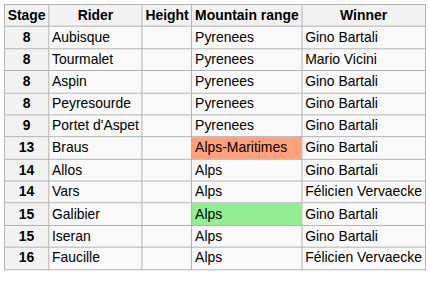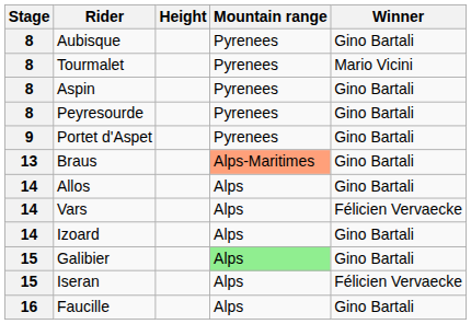 <table class="wikitable sortable">
 <tr>
 <th>Stage</th>
 <th scope="col">Rider</th>
 <th>Height</th>
 <th>Mountain range</th>
 <th scope="col">Winner</th>
 </tr>
 <tr>
 <th scope="row">8</th>
 <td>Aubisque</td>
 <td></td>
 <td>Pyrenees</td>
 <td>Gino Bartali</td>
 </tr>
 <tr>
 <th scope="row">8</th>
 <td>Tourmalet</td>
 <td></td>
 <td>Pyrenees</td>
 <td>Mario Vicini</td>
 </tr>
 <tr>
 <th scope="row">8</th>
 <td>Aspin</td>
 <td></td>
 <td>Pyrenees</td>
 <td>Gino Bartali</td>
 </tr>
 <tr>
 <th scope="row">8</th>
 <td>Peyresourde</td>
 <td></td>
 <td>Pyrenees</td>
 <td>Gino Bartali</td>
 </tr>
 <tr>
 <th scope="row">9</th>
 <td>Portet d'Aspet</td>
 <td></td>
 <td>Pyrenees</td>
 <td>Gino Bartali</td>
 </tr>
 <tr>
 <th scope="row">13</th>
 <td>Braus</td>
 <td></td>
 <td style="background: lightsalmon;">Alps-Maritimes</td>
 <td>Gino Bartali</td>
 </tr>
 <tr>
 <th scope="row">14</th>
 <td>Allos</td>
 <td></td>
 <td>Alps</td>
 <td>Gino Bartali</td>
 </tr>
 <tr>
 <th scope="row">14</th>
 <td>Vars</td>
 <td></td>
 <td>Alps</td>
 <td>Félicien Vervaecke</td>
 </tr>
 <tr>
+<th scope="row">14</th>
+<td>Izoard</td>
+<td></td>
+<td>Alps</td>
+<td>Gino Bartali</td>
+</tr>
+<tr>
 <th scope="row">15</th>
 <td>Galibier</td>
 <td></td>
 <td style="background: lightgreen;">Alps</td>
 <td>Gino Bartali</td>
 </tr>
 <tr>
 <th scope="row">15</th>
 <td>Iseran</td>
 <td></td>
 <td>Alps</td>
-<td>Gino Bartali</td>
+<td>Félicien Vervaecke</td>
 </tr>
 <tr>
 <th scope="row">16</th>
 <td>Faucille</td>
 <td></td>
 <td>Alps</td>
-<td>Félicien Vervaecke</td>
+<td>Gino Bartali</td>
 </tr>
 </table>
